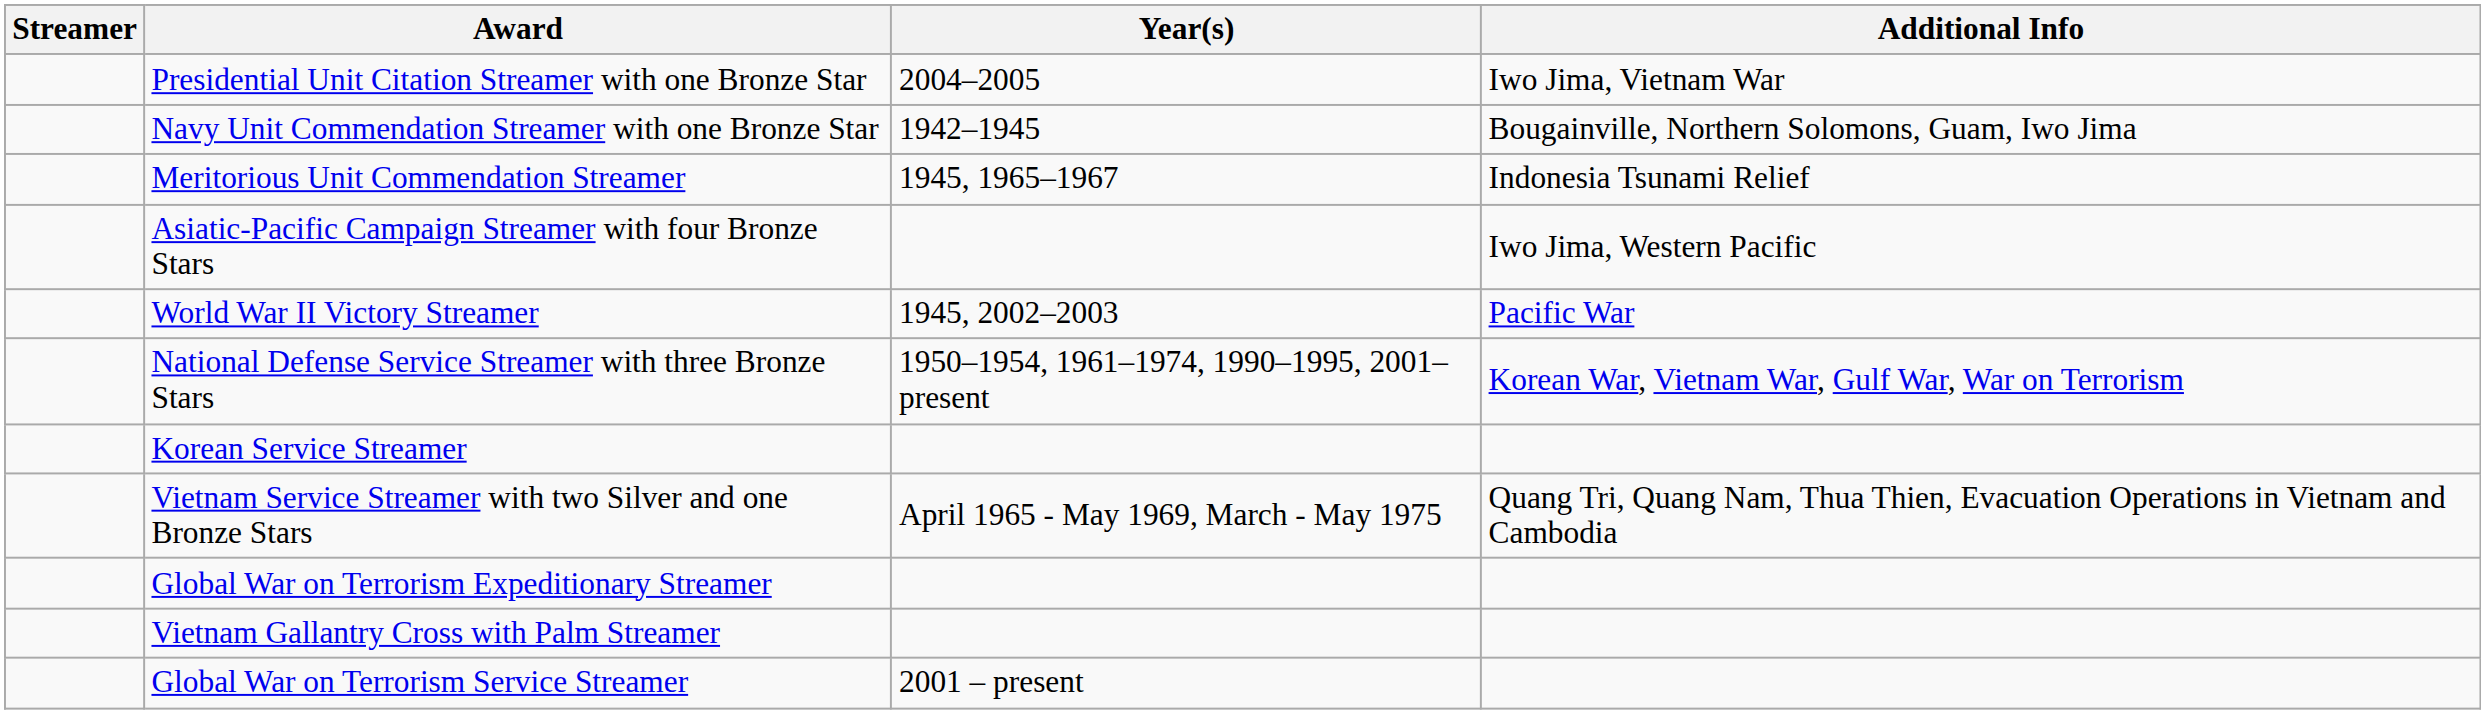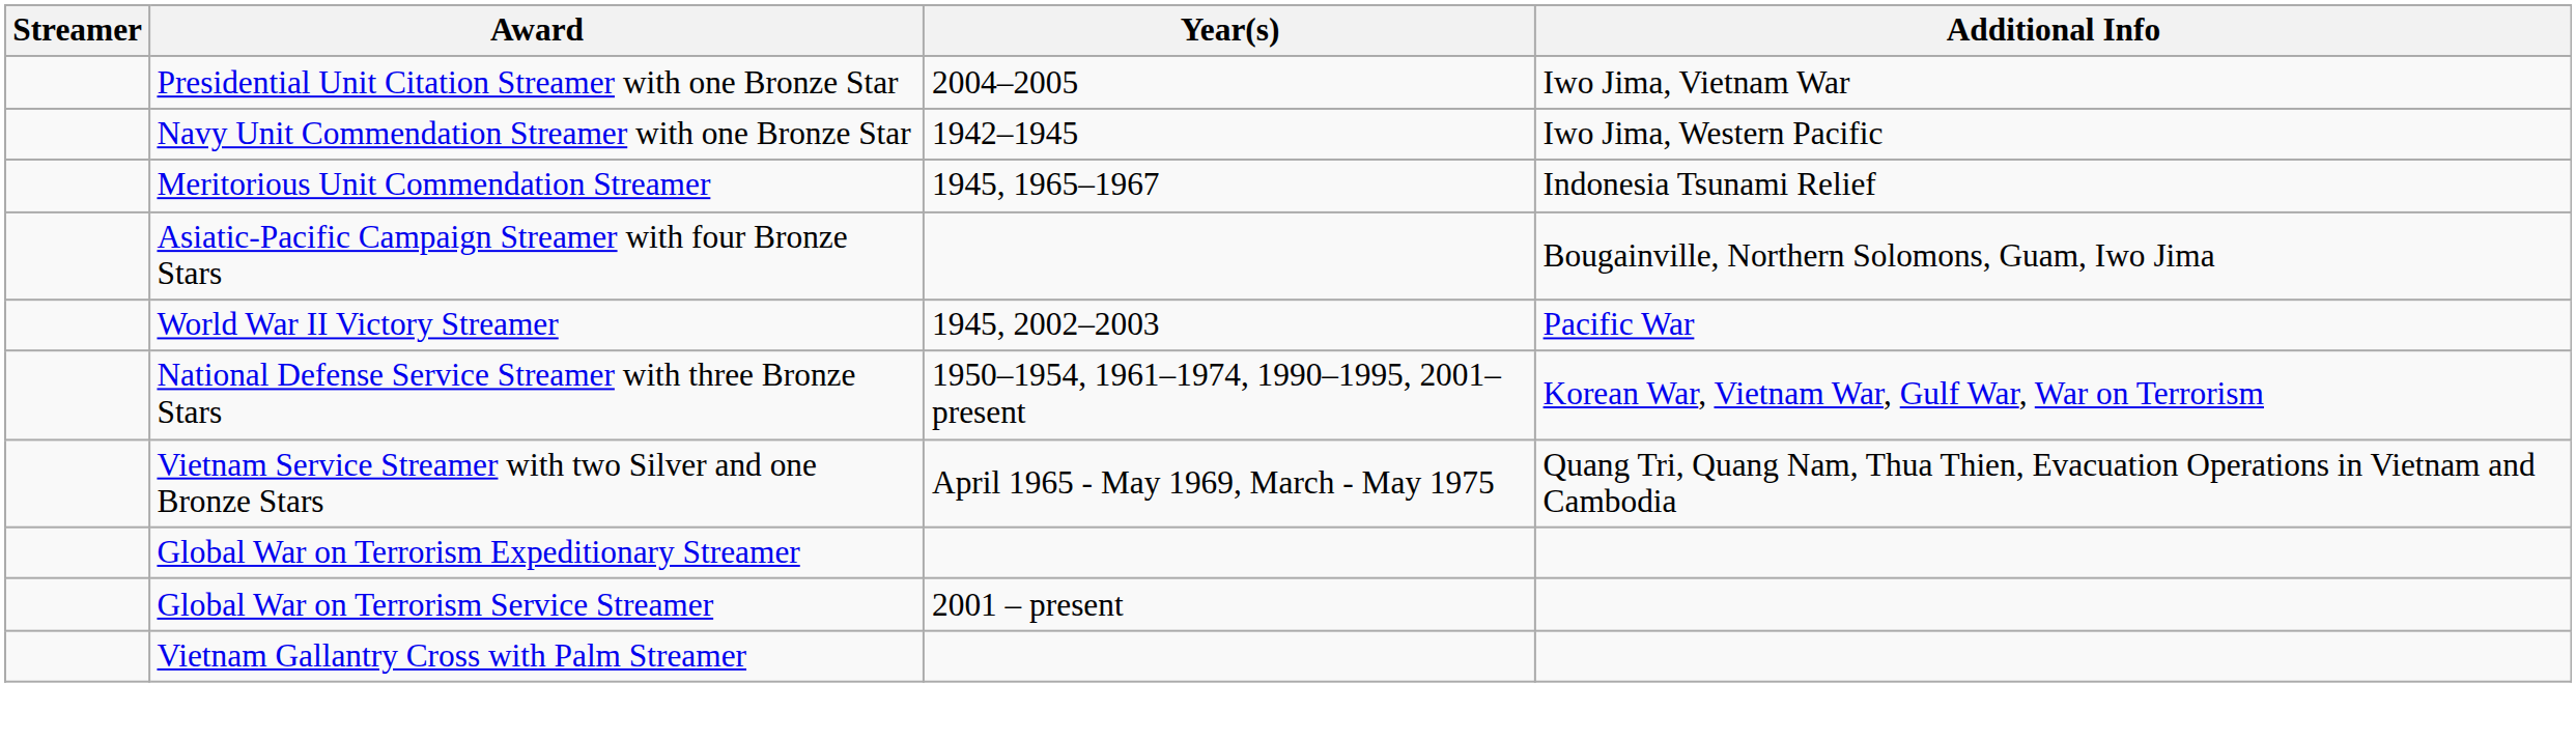 <table class="wikitable" style="margin:auto;">
 <tr>
 <th>Streamer</th>
 <th>Award</th>
 <th>Year(s)</th>
 <th>Additional Info</th>
 </tr>
 <tr>
 <td></td>
 <td><a href='#'>Presidential Unit Citation Streamer</a> with one Bronze Star</td>
 <td>2004–2005</td>
 <td>Iwo Jima, Vietnam War</td>
 </tr>
 <tr>
 <td></td>
 <td><a href='#'>Navy Unit Commendation Streamer</a> with one Bronze Star</td>
 <td>1942–1945</td>
-<td>Bougainville, Northern Solomons, Guam, Iwo Jima</td>
+<td>Iwo Jima, Western Pacific</td>
 </tr>
 <tr>
 <td></td>
 <td><a href='#'>Meritorious Unit Commendation Streamer</a></td>
 <td>1945, 1965–1967</td>
 <td>Indonesia Tsunami Relief</td>
 </tr>
 <tr>
 <td></td>
 <td><a href='#'>Asiatic-Pacific Campaign Streamer</a> with four Bronze Stars</td>
 <td><br></td>
-<td>Iwo Jima, Western Pacific</td>
+<td>Bougainville, Northern Solomons, Guam, Iwo Jima</td>
 </tr>
 <tr>
 <td></td>
 <td><a href='#'>World War II Victory Streamer</a></td>
 <td>1945, 2002–2003</td>
 <td><a href='#'>Pacific War</a></td>
 </tr>
 <tr>
 <td></td>
 <td><a href='#'>National Defense Service Streamer</a> with three Bronze Stars</td>
 <td>1950–1954, 1961–1974, 1990–1995, 2001–present</td>
 <td><a href='#'>Korean War</a>, <a href='#'>Vietnam War</a>, <a href='#'>Gulf War</a>, <a href='#'>War on Terrorism</a></td>
 </tr>
 <tr>
 <td></td>
-<td><a href='#'>Korean Service Streamer</a></td>
-<td><br></td>
-<td><br></td>
-</tr>
-<tr>
-<td></td>
 <td><a href='#'>Vietnam Service Streamer</a> with two Silver and one Bronze Stars</td>
 <td>April 1965 - May 1969, March - May 1975</td>
 <td>Quang Tri, Quang Nam, Thua Thien, Evacuation Operations in Vietnam and Cambodia</td>
 </tr>
 <tr>
 <td></td>
 <td><a href='#'>Global War on Terrorism Expeditionary Streamer</a></td>
 <td><br></td>
 <td><br></td>
 </tr>
 <tr>
 <td></td>
+<td><a href='#'>Global War on Terrorism Service Streamer</a></td>
+<td>2001 – present</td>
+<td><br></td>
+</tr>
+<tr>
+<td></td>
 <td><a href='#'>Vietnam Gallantry Cross with Palm Streamer</a></td>
 <td><br></td>
 <td><br></td>
 </tr>
-<tr>
-<td></td>
-<td><a href='#'>Global War on Terrorism Service Streamer</a></td>
-<td>2001 – present</td>
-<td><br></td>
-</tr>
 </table>
